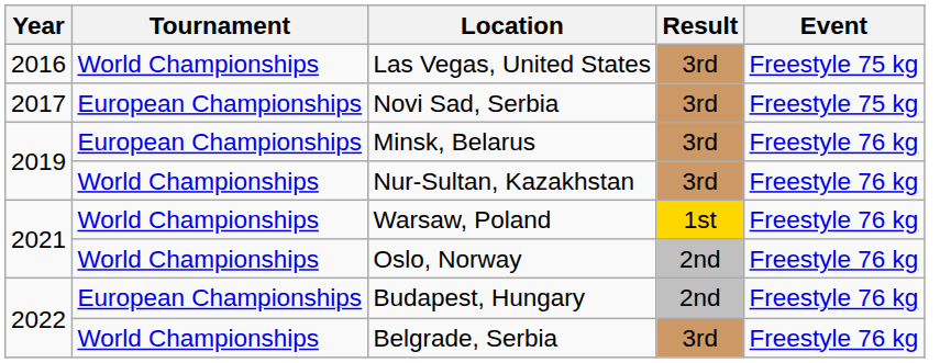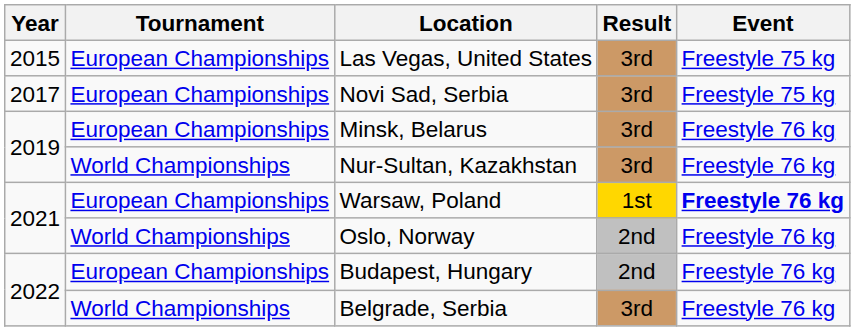 <table class="wikitable" style="font-size:95%;">
 <tr>
 <th>Year</th>
 <th>Tournament</th>
 <th>Location</th>
 <th>Result</th>
 <th>Event</th>
 </tr>
 <tr>
-<td>2016</td>
-<td><a href='#'>World Championships</a></td>
+<td>2015</td>
+<td><a href='#'>European Championships</a></td>
 <td>Las Vegas, United States</td>
 <td align="center" bgcolor="cc9966">3rd</td>
 <td><a href='#'>Freestyle 75 kg</a></td>
 </tr>
 <tr>
 <td>2017</td>
 <td><a href='#'>European Championships</a></td>
 <td>Novi Sad, Serbia</td>
 <td align="center" bgcolor="cc9966">3rd</td>
 <td><a href='#'>Freestyle 75 kg</a></td>
 </tr>
 <tr>
 <td rowspan=2>2019</td>
 <td><a href='#'>European Championships</a></td>
 <td>Minsk, Belarus</td>
 <td align="center" bgcolor="cc9966">3rd</td>
 <td><a href='#'>Freestyle 76 kg</a></td>
 </tr>
 <tr>
 <td><a href='#'>World Championships</a></td>
 <td>Nur-Sultan, Kazakhstan</td>
 <td align="center" bgcolor="cc9966">3rd</td>
 <td><a href='#'>Freestyle 76 kg</a></td>
 </tr>
 <tr>
 <td rowspan=2>2021</td>
-<td><a href='#'>World Championships</a></td>
+<td><a href='#'>European Championships</a></td>
 <td>Warsaw, Poland</td>
 <td align="center" bgcolor="gold">1st</td>
-<td><a href='#'>Freestyle 76 kg</a></td>
+<td><strong><a href='#'>Freestyle 76 kg</a></strong></td>
 </tr>
 <tr>
 <td><a href='#'>World Championships</a></td>
 <td>Oslo, Norway</td>
 <td align="center" bgcolor="silver">2nd</td>
 <td><a href='#'>Freestyle 76 kg</a></td>
 </tr>
 <tr>
 <td rowspan=2>2022</td>
 <td><a href='#'>European Championships</a></td>
 <td>Budapest, Hungary</td>
 <td align="center" bgcolor="silver">2nd</td>
 <td><a href='#'>Freestyle 76 kg</a></td>
 </tr>
 <tr>
 <td><a href='#'>World Championships</a></td>
 <td>Belgrade, Serbia</td>
 <td align="center" bgcolor="cc9966">3rd</td>
 <td><a href='#'>Freestyle 76 kg</a></td>
 </tr>
 </table>
